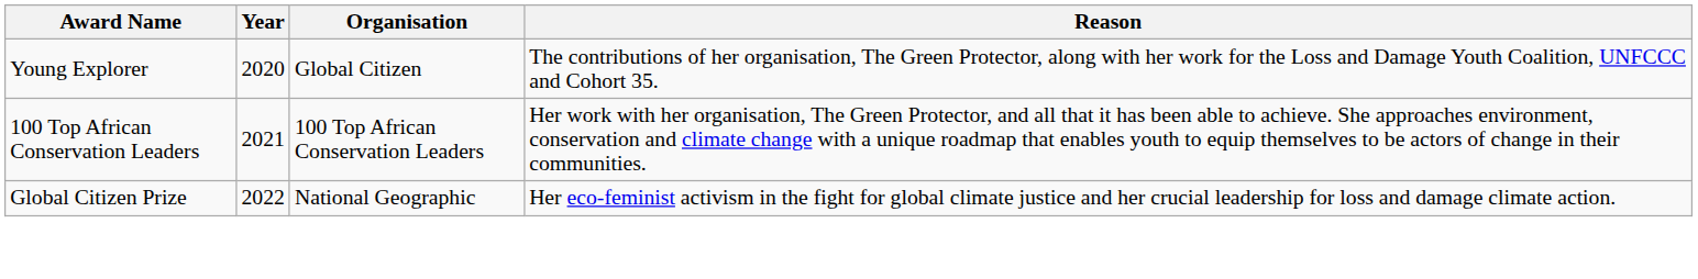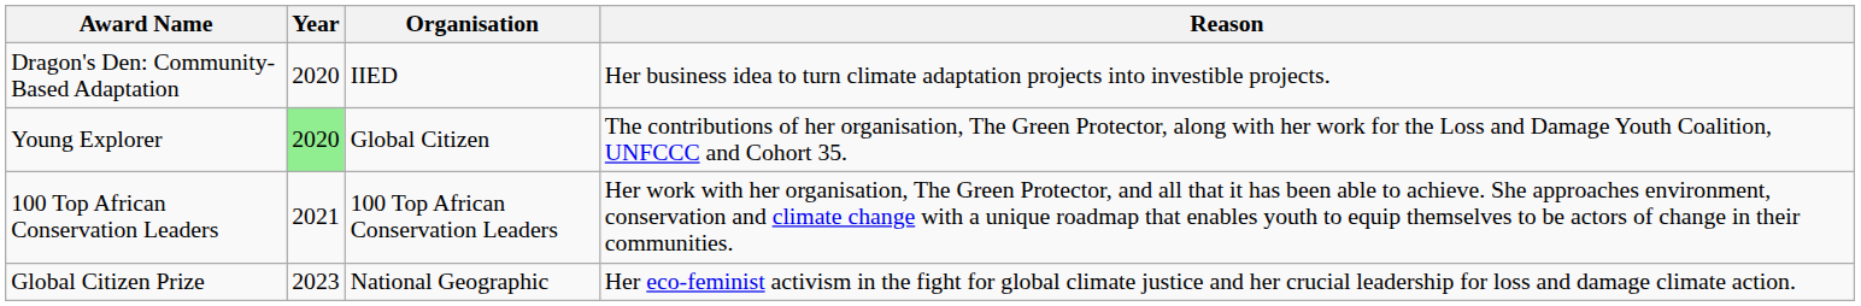 <table class="wikitable">
 <tr>
 <th>Award Name</th>
 <th>Year</th>
 <th>Organisation</th>
 <th>Reason</th>
 </tr>
 <tr>
+<td>Dragon's Den: Community-Based Adaptation</td>
+<td>2020</td>
+<td>IIED</td>
+<td>Her business idea to turn climate adaptation projects into investible projects.</td>
+</tr>
+<tr>
 <td>Young Explorer</td>
-<td>2020</td>
+<td style="background: lightgreen;">2020</td>
 <td>Global Citizen</td>
 <td>The contributions of her organisation, The Green Protector, along with her work for the Loss and Damage Youth Coalition, <a href='#'>UNFCCC</a> and Cohort 35.</td>
 </tr>
 <tr>
 <td>100 Top African Conservation Leaders</td>
 <td>2021</td>
 <td>100 Top African Conservation Leaders</td>
 <td>Her work with her organisation, The Green Protector, and all that it has been able to achieve. She approaches environment, conservation and <a href='#'>climate change</a> with a unique roadmap that enables youth to equip themselves to be actors of change in their communities.</td>
 </tr>
 <tr>
 <td>Global Citizen Prize</td>
-<td>2022</td>
+<td>2023</td>
 <td>National Geographic</td>
 <td>Her <a href='#'>eco-feminist</a> activism in the fight for global climate justice and her crucial leadership for loss and damage climate action.</td>
 </tr>
 </table>
